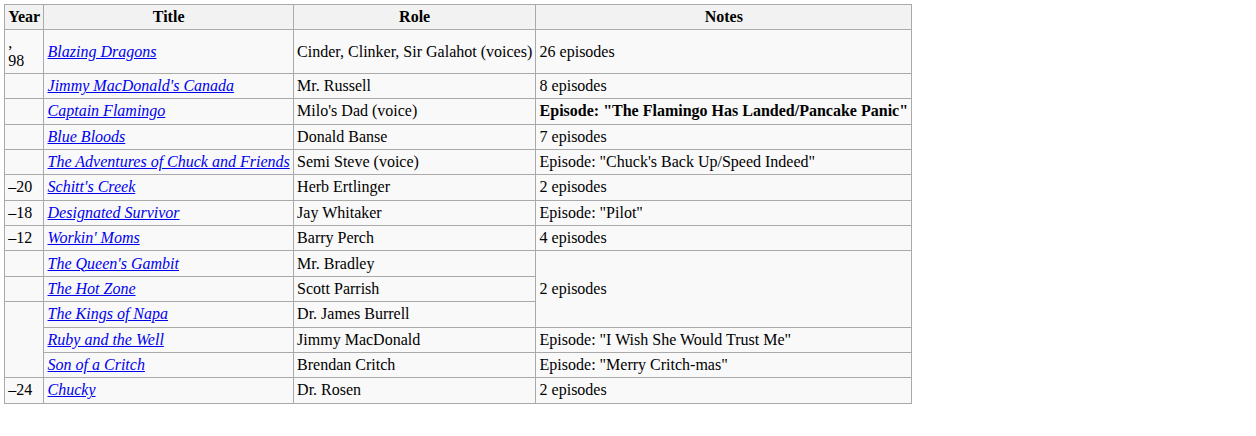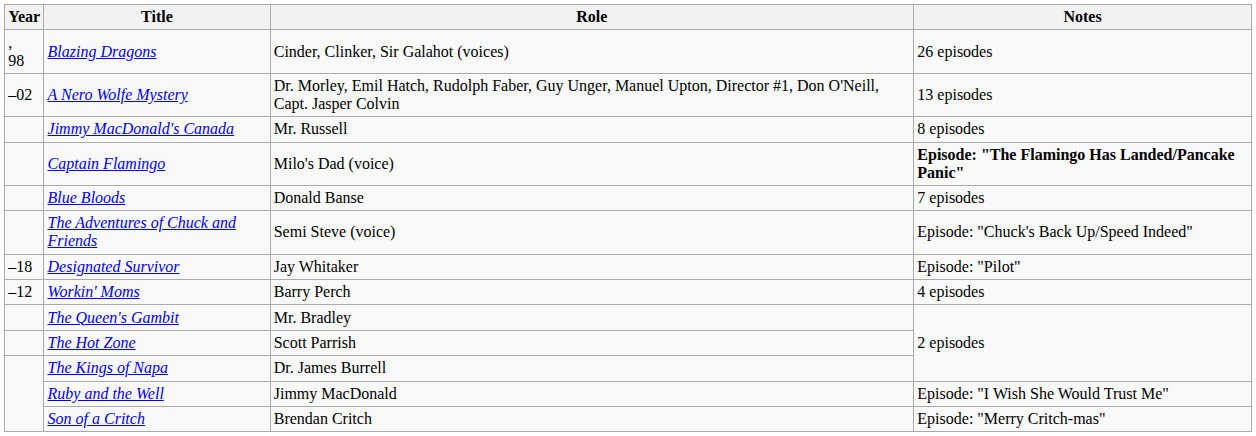 <table class="wikitable sortable">
 <tr>
 <th>Year</th>
 <th>Title</th>
 <th>Role</th>
 <th class="unsortable">Notes</th>
 </tr>
 <tr>
 <td>,<br>98</td>
 <td><em><a href='#'>Blazing Dragons</a></em></td>
 <td>Cinder, Clinker, Sir Galahot (voices)</td>
 <td>26 episodes</td>
+</tr>
+<tr>
+<td>–02</td>
+<td data-sort-value="Nero Wolfe Mystery, A"><em><a href='#'>A Nero Wolfe Mystery</a></em></td>
+<td>Dr. Morley, Emil Hatch, Rudolph Faber, Guy Unger, Manuel Upton, Director #1, Don O'Neill, Capt. Jasper Colvin</td>
+<td>13 episodes</td>
 </tr>
 <tr>
 <td></td>
 <td><em><a href='#'>Jimmy MacDonald's Canada</a></em></td>
 <td>Mr. Russell</td>
 <td>8 episodes</td>
 </tr>
 <tr>
 <td></td>
 <td><em><a href='#'>Captain Flamingo</a></em></td>
 <td>Milo's Dad (voice)</td>
 <td><strong>Episode: "The Flamingo Has Landed/Pancake Panic"</strong></td>
 </tr>
 <tr>
 <td></td>
 <td><em><a href='#'>Blue Bloods</a></em></td>
 <td>Donald Banse</td>
 <td>7 episodes</td>
 </tr>
 <tr>
 <td></td>
 <td data-sort-value="Adventures of Chuck and Friends, The"><em><a href='#'>The Adventures of Chuck and Friends</a></em></td>
 <td>Semi Steve (voice)</td>
 <td>Episode: "Chuck's Back Up/Speed Indeed"</td>
-</tr>
-<tr>
-<td>–20</td>
-<td><em><a href='#'>Schitt's Creek</a></em></td>
-<td>Herb Ertlinger</td>
-<td>2 episodes</td>
 </tr>
 <tr>
 <td>–18</td>
 <td><em><a href='#'>Designated Survivor</a></em></td>
 <td>Jay Whitaker</td>
 <td>Episode: "Pilot"</td>
 </tr>
 <tr>
 <td>–12</td>
 <td><em><a href='#'>Workin' Moms</a></em></td>
 <td>Barry Perch</td>
 <td>4 episodes</td>
 </tr>
 <tr>
 <td></td>
 <td data-sort-value="Queen's Gambit, The"><em><a href='#'>The Queen's Gambit</a></em></td>
 <td>Mr. Bradley</td>
 <td rowspan="3">2 episodes</td>
 </tr>
 <tr>
 <td></td>
 <td data-sort-value="Hot Zone, The"><em><a href='#'>The Hot Zone</a></em></td>
 <td>Scott Parrish</td>
 </tr>
 <tr>
 <td rowspan="3"></td>
 <td data-sort-value="Kings of Napa, The"><em><a href='#'>The Kings of Napa</a></em></td>
 <td>Dr. James Burrell</td>
 </tr>
 <tr>
 <td><em><a href='#'>Ruby and the Well</a></em></td>
 <td>Jimmy MacDonald</td>
 <td>Episode: "I Wish She Would Trust Me"</td>
 </tr>
 <tr>
 <td><em><a href='#'>Son of a Critch</a></em></td>
 <td>Brendan Critch</td>
 <td>Episode: "Merry Critch-mas"</td>
 </tr>
 <tr>
-<td>–24</td>
-<td><em><a href='#'>Chucky</a></em></td>
-<td>Dr. Rosen</td>
-<td>2 episodes</td>
-</tr>
-<tr>
 </tr>
 </table>
